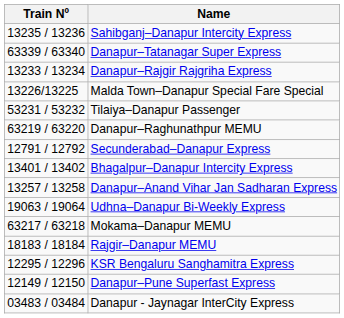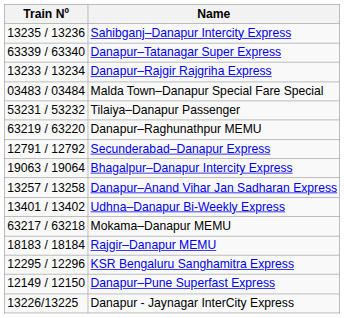 <table class="wikitable sortable">
 <tr>
 <th>Train Nº</th>
 <th>Name</th>
 </tr>
 <tr>
 <td>13235 / 13236</td>
 <td><a href='#'>Sahibganj–Danapur Intercity Express</a></td>
 </tr>
 <tr>
 <td>63339 / 63340</td>
 <td><a href='#'>Danapur–Tatanagar Super Express</a></td>
 </tr>
 <tr>
 <td>13233 / 13234</td>
 <td><a href='#'>Danapur–Rajgir Rajgriha Express</a></td>
 </tr>
 <tr>
-<td>13226/13225</td>
+<td>03483 / 03484</td>
 <td>Malda Town–Danapur Special Fare Special</td>
 </tr>
 <tr>
 <td>53231 / 53232</td>
 <td>Tilaiya–Danapur Passenger</td>
 </tr>
 <tr>
 <td>63219 / 63220</td>
 <td>Danapur–Raghunathpur MEMU</td>
 </tr>
 <tr>
 <td>12791 / 12792</td>
 <td><a href='#'>Secunderabad–Danapur Express</a></td>
 </tr>
 <tr>
-<td>13401 / 13402</td>
+<td>19063 / 19064</td>
 <td><a href='#'>Bhagalpur–Danapur Intercity Express</a></td>
 </tr>
 <tr>
 <td>13257 / 13258</td>
 <td><a href='#'>Danapur–Anand Vihar Jan Sadharan Express</a></td>
 </tr>
 <tr>
-<td>19063 / 19064</td>
+<td>13401 / 13402</td>
 <td><a href='#'>Udhna–Danapur Bi-Weekly Express</a></td>
 </tr>
 <tr>
 <td>63217 / 63218</td>
 <td>Mokama–Danapur MEMU</td>
 </tr>
 <tr>
 <td>18183 / 18184</td>
 <td><a href='#'>Rajgir–Danapur MEMU</a></td>
 </tr>
 <tr>
 <td>12295 / 12296</td>
 <td><a href='#'>KSR Bengaluru Sanghamitra Express</a></td>
 </tr>
 <tr>
 <td>12149 / 12150</td>
 <td><a href='#'>Danapur–Pune Superfast Express</a></td>
 </tr>
 <tr>
-<td>03483 / 03484</td>
+<td>13226/13225</td>
 <td>Danapur - Jaynagar InterCity Express</td>
 </tr>
 </table>
